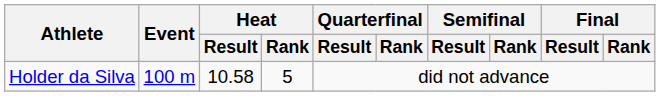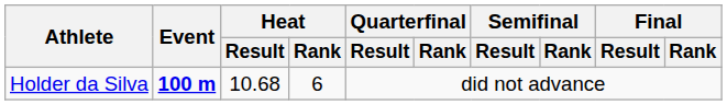 <table class=wikitable style=font-size:90%>
 <tr>
 <th rowspan=2>Athlete</th>
 <th rowspan=2>Event</th>
 <th colspan=2>Heat</th>
 <th colspan=2>Quarterfinal</th>
 <th colspan=2>Semifinal</th>
 <th colspan=2>Final</th>
 </tr>
 <tr style="font-size:95%">
 <th>Result</th>
 <th>Rank</th>
 <th>Result</th>
 <th>Rank</th>
 <th>Result</th>
 <th>Rank</th>
 <th>Result</th>
 <th>Rank</th>
 </tr>
 <tr align=center>
 <td align=left><a href='#'>Holder da Silva</a></td>
-<td align=left><a href='#'>100 m</a></td>
-<td>10.58</td>
-<td>5</td>
+<td align=left><strong><a href='#'>100 m</a></strong></td>
+<td>10.68</td>
+<td>6</td>
 <td colspan=6>did not advance</td>
 </tr>
 </table>
